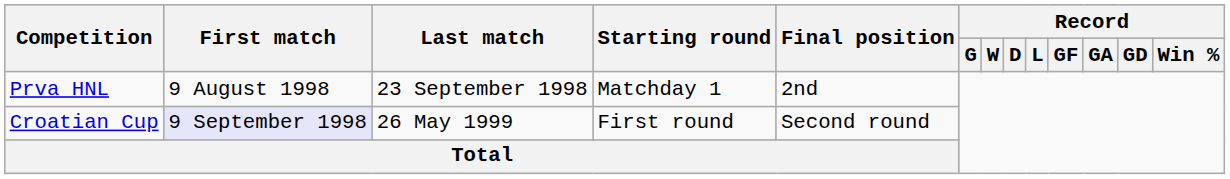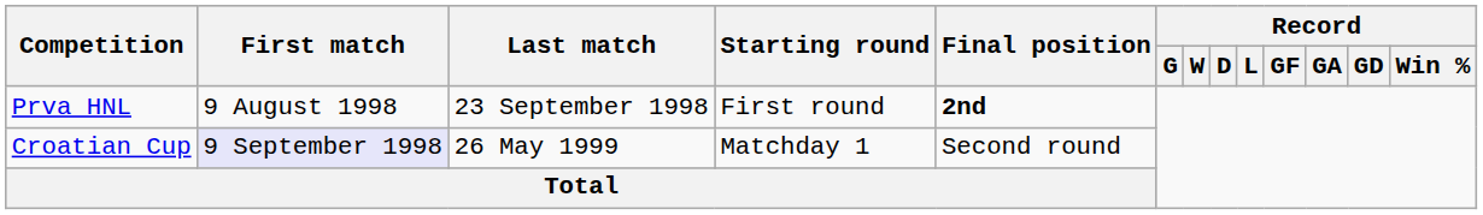 <table class="wikitable" style="text-align: center">
 <tr>
 <th rowspan="2">Competition</th>
 <th rowspan="2">First match</th>
 <th rowspan="2">Last match</th>
 <th rowspan="2">Starting round</th>
 <th rowspan="2">Final position</th>
 <th colspan="8">Record</th>
 </tr>
 <tr>
 <th>G</th>
 <th>W</th>
 <th>D</th>
 <th>L</th>
 <th>GF</th>
 <th>GA</th>
 <th>GD</th>
 <th>Win %</th>
 </tr>
 <tr>
 <td align=left><a href='#'>Prva HNL</a></td>
 <td align=left>9 August 1998</td>
 <td align=left>23 September 1998</td>
-<td align=left>Matchday 1</td>
-<td align=left>2nd<br></td>
+<td align=left>First round</td>
+<td align=left><strong>2nd<br></strong></td>
 </tr>
 <tr>
 <td align=left><a href='#'>Croatian Cup</a></td>
 <td align=left style="background: lavender;">9 September 1998</td>
 <td align=left>26 May 1999</td>
-<td align=left>First round</td>
+<td align=left>Matchday 1</td>
 <td align=left>Second round<br></td>
 </tr>
 <tr>
 <th colspan="5">Total<br></th>
 </tr>
 </table>
